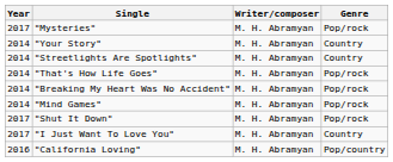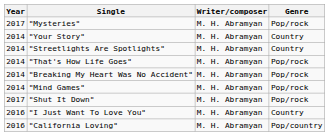 <table class="wikitable">
 <tr>
 <th>Year</th>
 <th>Single</th>
 <th>Writer/composer</th>
 <th>Genre</th>
 </tr>
 <tr>
 <td>2017</td>
 <td>"Mysteries"</td>
 <td>M. H. Abramyan</td>
 <td>Pop/rock</td>
 </tr>
 <tr>
 <td>2014</td>
 <td>"Your Story"</td>
 <td>M. H. Abramyan</td>
 <td>Country</td>
 </tr>
 <tr>
 <td>2014</td>
 <td>"Streetlights Are Spotlights"</td>
 <td>M. H. Abramyan</td>
 <td>Country</td>
 </tr>
 <tr>
 <td>2014</td>
 <td>"That's How Life Goes"</td>
 <td>M. H. Abramyan</td>
 <td>Pop/rock</td>
 </tr>
 <tr>
 <td>2014</td>
 <td>"Breaking My Heart Was No Accident"</td>
 <td>M. H. Abramyan</td>
 <td>Pop/rock</td>
 </tr>
 <tr>
 <td>2014</td>
 <td>"Mind Games"</td>
 <td>M. H. Abramyan</td>
 <td>Pop/rock</td>
 </tr>
 <tr>
 <td>2017</td>
 <td>"Shut It Down"</td>
 <td>M. H. Abramyan</td>
 <td>Pop/rock</td>
 </tr>
 <tr>
-<td>2017</td>
+<td>2016</td>
 <td>"I Just Want To Love You"</td>
 <td>M. H. Abramyan</td>
 <td>Country</td>
 </tr>
 <tr>
 <td>2016</td>
 <td>"California Loving"</td>
 <td>M. H. Abramyan</td>
 <td>Pop/country</td>
 </tr>
 </table>
